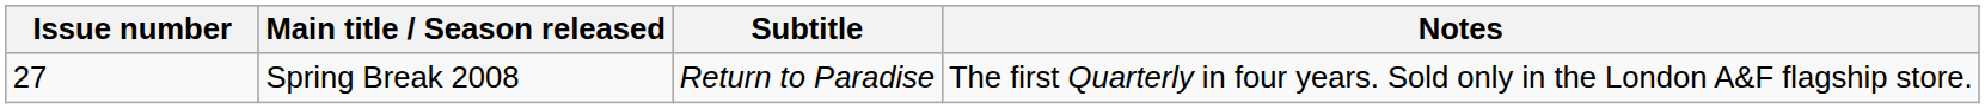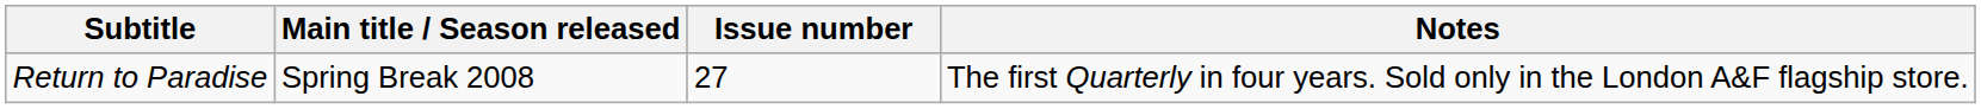 <table class="wikitable">
 <tr>
+<th>Subtitle</th>
+<th>Main title / Season released</th>
 <th width=125>Issue number</th>
-<th>Main title / Season released</th>
-<th>Subtitle</th>
 <th>Notes</th>
 </tr>
 <tr>
+<td><em>Return to Paradise</em></td>
+<td>Spring Break 2008</td>
 <td>27</td>
-<td>Spring Break 2008</td>
-<td><em>Return to Paradise</em></td>
 <td>The first <em>Quarterly</em> in four years. Sold only in the London A&F flagship store.</td>
 </tr>
 </table>
